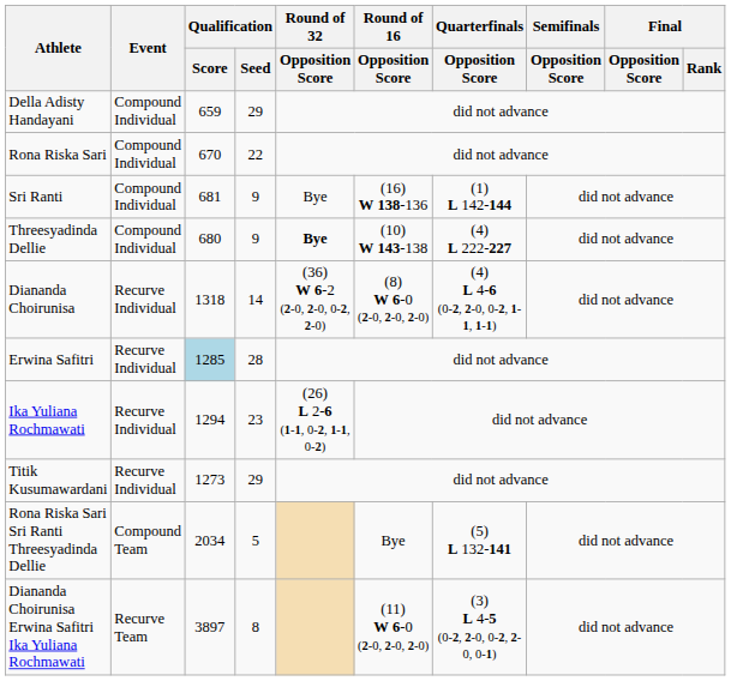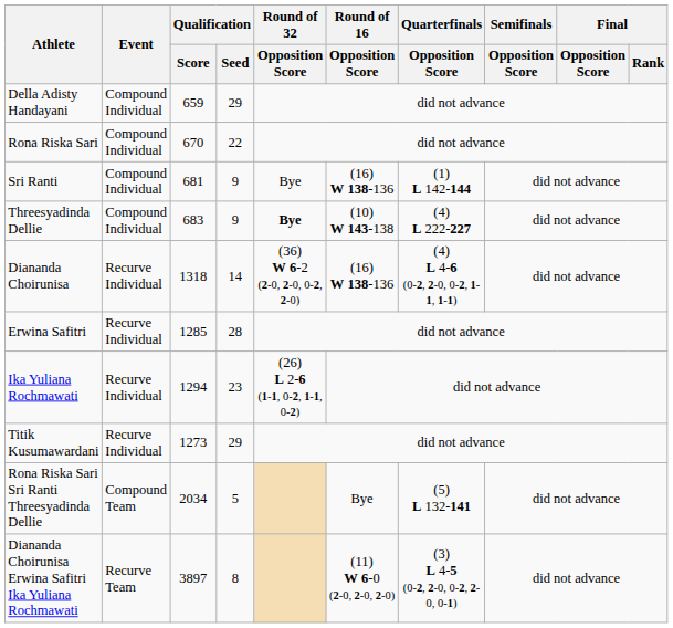 <table class="wikitable" style="font-size:90%; text-align:center">
 <tr>
 <th width="160" rowspan="2">Athlete</th>
 <th width="80" rowspan="2">Event</th>
 <th width="105" colspan="2">Qualification</th>
 <th width="140">Round of 32</th>
 <th width="140">Round of 16</th>
 <th width="140">Quarterfinals</th>
 <th width="140">Semifinals</th>
 <th width="110" colspan="2">Final</th>
 </tr>
 <tr>
 <th width="55">Score</th>
 <th width="40">Seed</th>
 <th>Opposition<br>Score</th>
 <th>Opposition<br>Score</th>
 <th>Opposition<br>Score</th>
 <th>Opposition<br>Score</th>
 <th>Opposition<br>Score</th>
 <th>Rank</th>
 </tr>
 <tr>
 <td align=left>Della Adisty Handayani</td>
 <td align=left>Compound Individual</td>
 <td align="center">659</td>
 <td align="center">29</td>
 <td align="center" colspan=6>did not advance</td>
 </tr>
 <tr>
 <td align=left>Rona Riska Sari</td>
 <td align=left>Compound Individual</td>
 <td align="center">670</td>
 <td align="center">22</td>
 <td align="center" colspan=6>did not advance</td>
 </tr>
 <tr>
 <td align=left>Sri Ranti</td>
 <td align=left>Compound Individual</td>
 <td align="center">681</td>
 <td align="center">9</td>
 <td align="center">Bye</td>
 <td align="center">(16)  <br> <strong>W</strong> <strong>138</strong>-136</td>
 <td align="center">(1)  <br> <strong>L</strong> 142-<strong>144</strong></td>
 <td align="center" colspan=3>did not advance</td>
 </tr>
 <tr>
 <td align=left>Threesyadinda Dellie</td>
 <td align=left>Compound Individual</td>
-<td align="center">680</td>
+<td align="center">683</td>
 <td align="center">9</td>
 <td align="center"><strong>Bye</strong></td>
 <td align="center">(10)  <br> <strong>W</strong> <strong>143</strong>-138</td>
 <td align="center">(4)  <br> <strong>L</strong> 222-<strong>227</strong></td>
 <td align="center" colspan=3>did not advance</td>
 </tr>
 <tr>
 <td align=left>Diananda Choirunisa</td>
 <td align=left>Recurve Individual</td>
 <td align="center">1318</td>
 <td align="center">14</td>
 <td align="center">(36)  <br> <strong>W</strong> <strong>6</strong>-2 <br> <small>(<strong>2</strong>-0, <strong>2</strong>-0, 0-<strong>2</strong>, <strong>2</strong>-0)</small></td>
-<td align="center">(8)  <br> <strong>W</strong> <strong>6</strong>-0 <br> <small>(<strong>2</strong>-0, <strong>2</strong>-0, <strong>2</strong>-0)</small></td>
+<td align="center">(16)  <br> <strong>W</strong> <strong>138</strong>-136</td>
 <td align="center">(4)  <br> <strong>L</strong> 4-<strong>6</strong> <br> <small>(0-<strong>2</strong>, <strong>2</strong>-0, 0-<strong>2</strong>, <strong>1</strong>-<strong>1</strong>, <strong>1</strong>-<strong>1</strong>)</small></td>
 <td align="center" colspan=3>did not advance</td>
 </tr>
 <tr>
 <td align=left>Erwina Safitri</td>
 <td align=left>Recurve Individual</td>
-<td align="center" style="background: lightblue;">1285</td>
+<td align="center">1285</td>
 <td align="center">28</td>
 <td align="center" colspan=6>did not advance</td>
 </tr>
 <tr>
 <td align=left><a href='#'>Ika Yuliana Rochmawati</a></td>
 <td align=left>Recurve Individual</td>
 <td align="center">1294</td>
 <td align="center">23</td>
 <td align="center">(26)  <br> <strong>L</strong> 2-<strong>6</strong> <br> <small>(<strong>1</strong>-<strong>1</strong>, 0-<strong>2</strong>, <strong>1</strong>-<strong>1</strong>, 0-<strong>2</strong>)</small></td>
 <td align="center" colspan=5>did not advance</td>
 </tr>
 <tr>
 <td align=left>Titik Kusumawardani</td>
 <td align=left>Recurve Individual</td>
 <td align="center">1273</td>
 <td align="center">29</td>
 <td align="center" colspan=6>did not advance</td>
 </tr>
 <tr>
 <td align=left>Rona Riska Sari <br> Sri Ranti <br> Threesyadinda Dellie</td>
 <td align=left>Compound Team</td>
 <td align="center">2034</td>
 <td align="center">5</td>
 <td align="center" bgcolor="wheat"></td>
 <td align="center">Bye</td>
 <td align="center">(5)  <br> <strong>L</strong> 132-<strong>141</strong></td>
 <td align="center" colspan=3>did not advance</td>
 </tr>
 <tr>
 <td align=left>Diananda Choirunisa <br> Erwina Safitri <br> <a href='#'>Ika Yuliana Rochmawati</a></td>
 <td align=left>Recurve Team</td>
 <td align="center">3897</td>
 <td align="center">8</td>
 <td align="center" bgcolor="wheat"></td>
 <td align="center">(11)  <br> <strong>W</strong> <strong>6</strong>-0 <br> <small>(<strong>2</strong>-0, <strong>2</strong>-0, <strong>2</strong>-0)</small></td>
 <td align="center">(3)  <br> <strong>L</strong> 4-<strong>5</strong> <br> <small>(0-<strong>2</strong>, <strong>2</strong>-0, 0-<strong>2</strong>, <strong>2</strong>-0, 0-<strong>1</strong>)</small></td>
 <td align="center" colspan=3>did not advance</td>
 </tr>
 </table>
